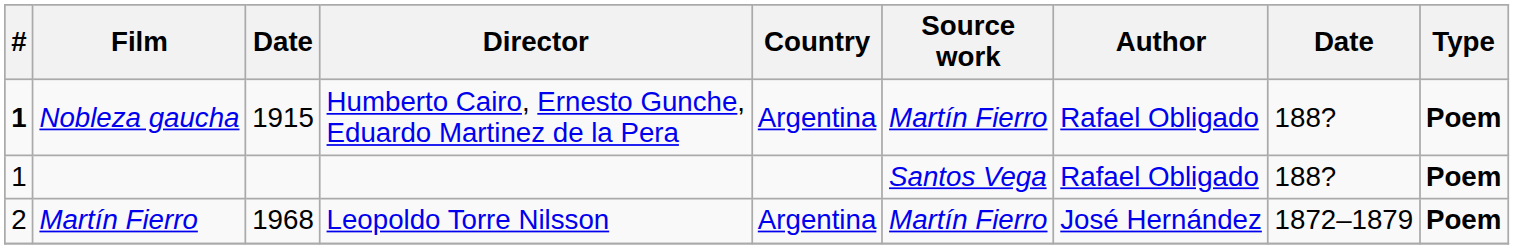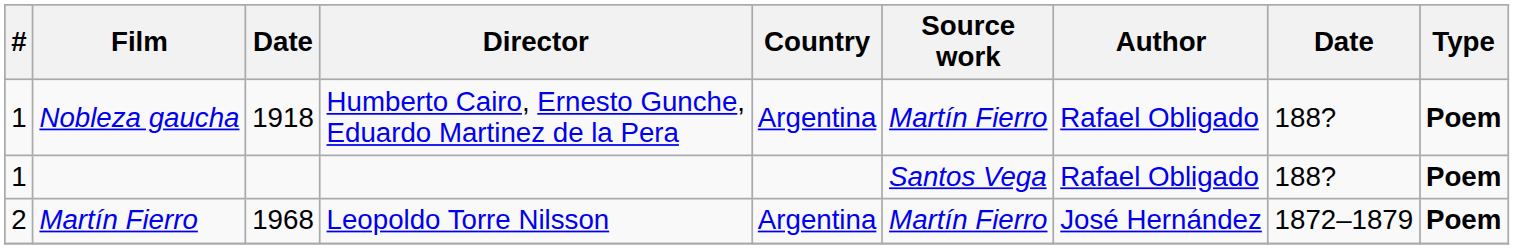 <table class="wikitable">
 <tr>
 <th>#</th>
 <th>Film</th>
 <th>Date</th>
 <th>Director</th>
 <th>Country</th>
 <th>Source<br>work</th>
 <th>Author</th>
 <th>Date</th>
 <th>Type</th>
 </tr>
 <tr>
-<td><strong>1</strong></td>
+<td>1</td>
 <td><em><a href='#'>Nobleza gaucha</a></em></td>
-<td>1915</td>
+<td>1918</td>
 <td><a href='#'>Humberto Cairo</a>, <a href='#'>Ernesto Gunche</a>,<br><a href='#'>Eduardo Martinez de la Pera</a></td>
 <td><a href='#'>Argentina</a></td>
 <td><em><a href='#'>Martín Fierro</a></em></td>
 <td><a href='#'>Rafael Obligado</a></td>
 <td>188?</td>
 <td><strong>Poem</strong></td>
 </tr>
 <tr>
 <td>1</td>
 <td></td>
 <td></td>
 <td></td>
 <td></td>
 <td><em><a href='#'>Santos Vega</a></em></td>
 <td><a href='#'>Rafael Obligado</a></td>
 <td>188?</td>
 <td><strong>Poem</strong></td>
 </tr>
 <tr>
 <td>2</td>
 <td><em><a href='#'>Martín Fierro</a></em></td>
 <td>1968</td>
 <td><a href='#'>Leopoldo Torre Nilsson</a></td>
 <td><a href='#'>Argentina</a></td>
 <td><em><a href='#'>Martín Fierro</a></em></td>
 <td><a href='#'>José Hernández</a></td>
 <td>1872–1879</td>
 <td><strong>Poem</strong></td>
 </tr>
 <tr>
 </tr>
 </table>
